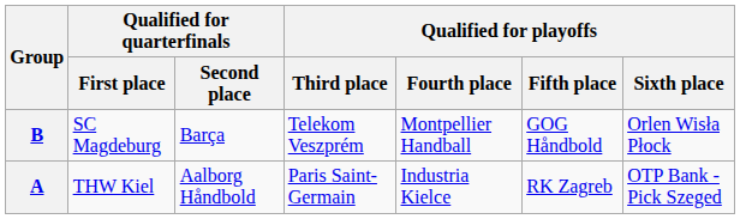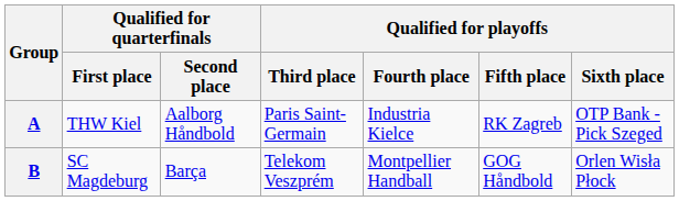 <table class=wikitable>
 <tr>
 <th rowspan=2>Group</th>
 <th colspan=2>Qualified for quarterfinals</th>
 <th colspan=4>Qualified for playoffs</th>
 </tr>
 <tr>
 <th>First place</th>
 <th>Second place</th>
 <th>Third place</th>
 <th>Fourth place</th>
 <th>Fifth place</th>
 <th>Sixth place</th>
 </tr>
 <tr>
+<th><a href='#'>A</a></th>
+<td> <a href='#'>THW Kiel</a></td>
+<td> <a href='#'>Aalborg Håndbold</a></td>
+<td> <a href='#'>Paris Saint-Germain</a></td>
+<td> <a href='#'>Industria Kielce</a></td>
+<td> <a href='#'>RK Zagreb</a></td>
+<td> <a href='#'>OTP Bank - Pick Szeged</a></td>
+</tr>
+<tr>
 <th><a href='#'>B</a></th>
 <td> <a href='#'>SC Magdeburg</a></td>
 <td> <a href='#'>Barça</a></td>
 <td> <a href='#'>Telekom Veszprém</a></td>
 <td> <a href='#'>Montpellier Handball</a></td>
 <td> <a href='#'>GOG Håndbold</a></td>
 <td> <a href='#'>Orlen Wisła Płock</a></td>
 </tr>
-<tr>
-<th><a href='#'>A</a></th>
-<td> <a href='#'>THW Kiel</a></td>
-<td> <a href='#'>Aalborg Håndbold</a></td>
-<td> <a href='#'>Paris Saint-Germain</a></td>
-<td> <a href='#'>Industria Kielce</a></td>
-<td> <a href='#'>RK Zagreb</a></td>
-<td> <a href='#'>OTP Bank - Pick Szeged</a></td>
-</tr>
 </table>
